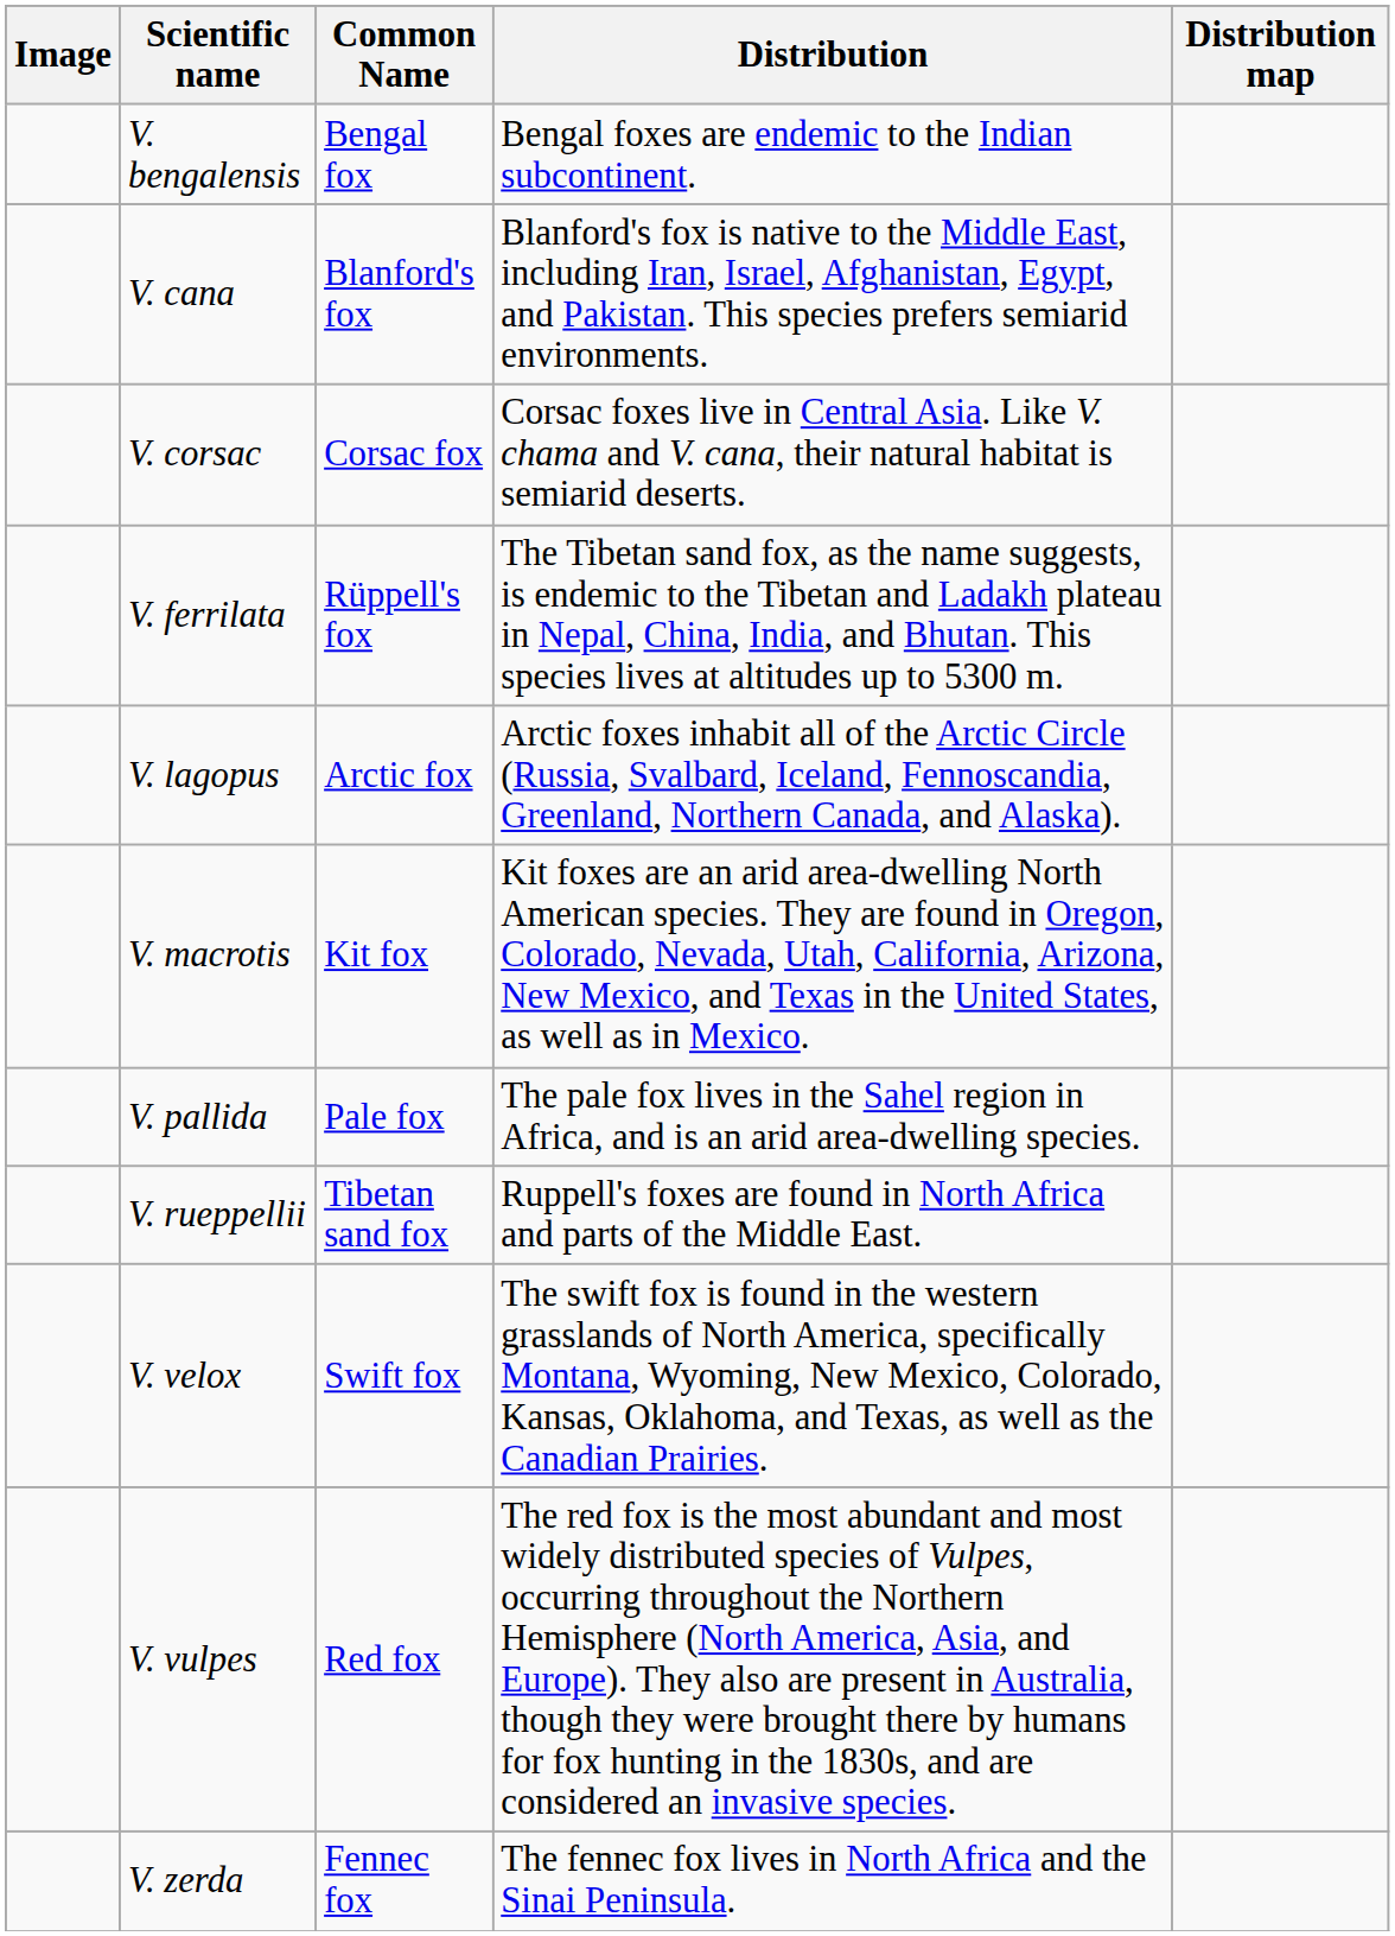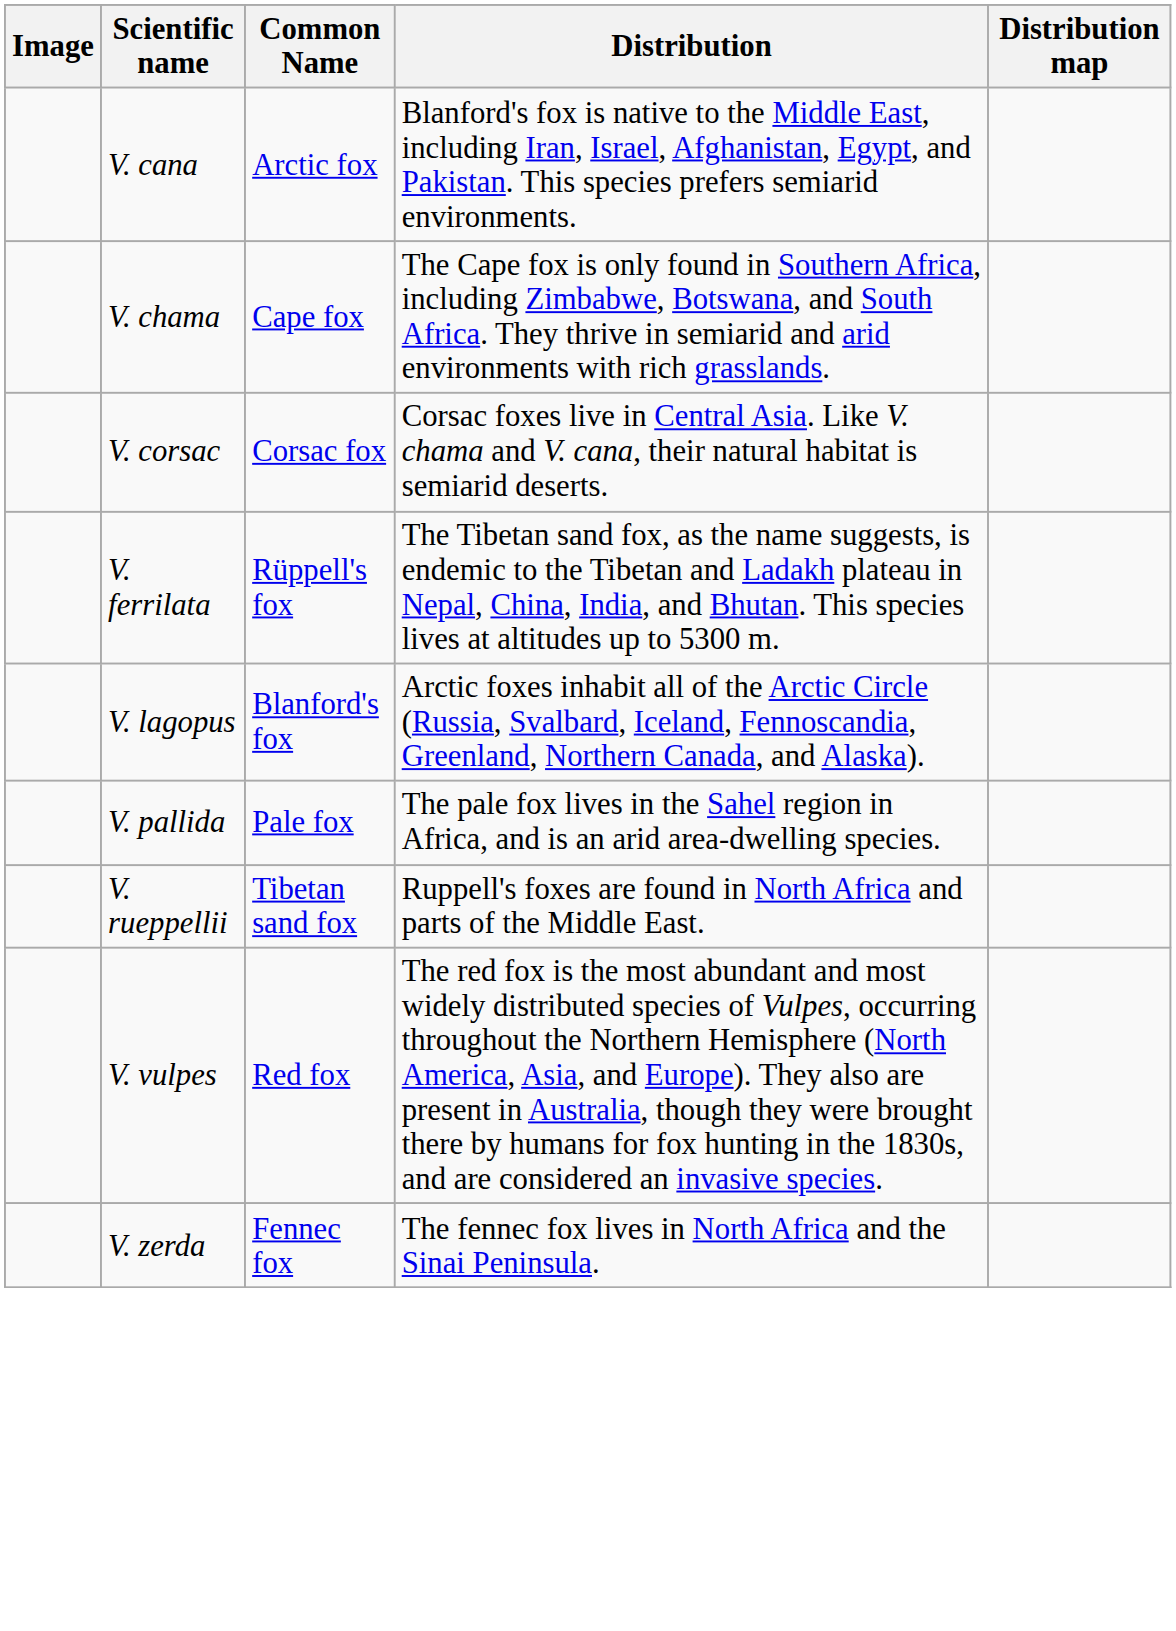 <table class="wikitable">
 <tr>
 <th>Image</th>
 <th>Scientific name</th>
 <th>Common Name</th>
 <th>Distribution</th>
 <th>Distribution map</th>
 </tr>
 <tr>
 <td></td>
-<td><em>V. bengalensis</em></td>
-<td><a href='#'>Bengal fox</a></td>
-<td>Bengal foxes are <a href='#'>endemic</a> to the <a href='#'>Indian subcontinent</a>.</td>
+<td><em>V. cana</em></td>
+<td><a href='#'>Arctic fox</a></td>
+<td>Blanford's fox is native to the <a href='#'>Middle East</a>, including <a href='#'>Iran</a>, <a href='#'>Israel</a>, <a href='#'>Afghanistan</a>, <a href='#'>Egypt</a>, and <a href='#'>Pakistan</a>. This species prefers semiarid environments.</td>
 <td></td>
 </tr>
 <tr>
 <td></td>
-<td><em>V. cana</em></td>
-<td><a href='#'>Blanford's fox</a></td>
-<td>Blanford's fox is native to the <a href='#'>Middle East</a>, including <a href='#'>Iran</a>, <a href='#'>Israel</a>, <a href='#'>Afghanistan</a>, <a href='#'>Egypt</a>, and <a href='#'>Pakistan</a>. This species prefers semiarid environments.</td>
+<td><em>V. chama</em></td>
+<td><a href='#'>Cape fox</a></td>
+<td>The Cape fox is only found in <a href='#'>Southern Africa</a>, including <a href='#'>Zimbabwe</a>, <a href='#'>Botswana</a>, and <a href='#'>South Africa</a>. They thrive in semiarid and <a href='#'>arid</a> environments with rich <a href='#'>grasslands</a>.</td>
 <td></td>
 </tr>
 <tr>
 <td></td>
 <td><em>V. corsac</em></td>
 <td><a href='#'>Corsac fox</a></td>
 <td>Corsac foxes live in <a href='#'>Central Asia</a>. Like <em>V. chama</em> and <em>V. cana</em>, their natural habitat is semiarid deserts.</td>
 <td></td>
 </tr>
 <tr>
 <td></td>
 <td><em>V. ferrilata</em></td>
 <td><a href='#'>Rüppell's fox</a></td>
 <td>The Tibetan sand fox, as the name suggests, is endemic to the Tibetan and <a href='#'>Ladakh</a> plateau in <a href='#'>Nepal</a>, <a href='#'>China</a>, <a href='#'>India</a>, and <a href='#'>Bhutan</a>. This species lives at altitudes up to 5300 m.</td>
 <td></td>
 </tr>
 <tr>
 <td></td>
 <td><em>V. lagopus</em></td>
-<td><a href='#'>Arctic fox</a></td>
+<td><a href='#'>Blanford's fox</a></td>
 <td>Arctic foxes inhabit all of the <a href='#'>Arctic Circle</a> (<a href='#'>Russia</a>, <a href='#'>Svalbard</a>, <a href='#'>Iceland</a>, <a href='#'>Fennoscandia</a>, <a href='#'>Greenland</a>, <a href='#'>Northern Canada</a>, and <a href='#'>Alaska</a>).</td>
-<td></td>
-</tr>
-<tr>
-<td></td>
-<td><em>V. macrotis</em></td>
-<td><a href='#'>Kit fox</a></td>
-<td>Kit foxes are an arid area-dwelling North American species. They are found in <a href='#'>Oregon</a>, <a href='#'>Colorado</a>, <a href='#'>Nevada</a>, <a href='#'>Utah</a>, <a href='#'>California</a>, <a href='#'>Arizona</a>, <a href='#'>New Mexico</a>, and <a href='#'>Texas</a> in the <a href='#'>United States</a>, as well as in <a href='#'>Mexico</a>.</td>
 <td></td>
 </tr>
 <tr>
 <td></td>
 <td><em>V. pallida</em></td>
 <td><a href='#'>Pale fox</a></td>
 <td>The pale fox lives in the <a href='#'>Sahel</a> region in Africa, and is an arid area-dwelling species.</td>
 <td></td>
 </tr>
 <tr>
 <td></td>
 <td><em>V. rueppellii</em></td>
 <td><a href='#'>Tibetan sand fox</a></td>
 <td>Ruppell's foxes are found in <a href='#'>North Africa</a> and parts of the Middle East.</td>
-<td></td>
-</tr>
-<tr>
-<td></td>
-<td><em>V. velox</em></td>
-<td><a href='#'>Swift fox</a></td>
-<td>The swift fox is found in the western grasslands of North America, specifically <a href='#'>Montana</a>, Wyoming, New Mexico, Colorado, Kansas, Oklahoma, and Texas, as well as the <a href='#'>Canadian Prairies</a>.</td>
 <td></td>
 </tr>
 <tr>
 <td></td>
 <td><em>V. vulpes</em></td>
 <td><a href='#'>Red fox</a></td>
 <td>The red fox is the most abundant and most widely distributed species of <em>Vulpes</em>, occurring throughout the Northern Hemisphere (<a href='#'>North America</a>, <a href='#'>Asia</a>, and <a href='#'>Europe</a>). They also are present in <a href='#'>Australia</a>, though they were brought there by humans for fox hunting in the 1830s, and are considered an <a href='#'>invasive species</a>.</td>
 <td></td>
 </tr>
 <tr>
 <td></td>
 <td><em>V. zerda</em></td>
 <td><a href='#'>Fennec fox</a></td>
 <td>The fennec fox lives in <a href='#'>North Africa</a> and the <a href='#'>Sinai Peninsula</a>.</td>
 <td></td>
 </tr>
 <tr>
 </tr>
 </table>
